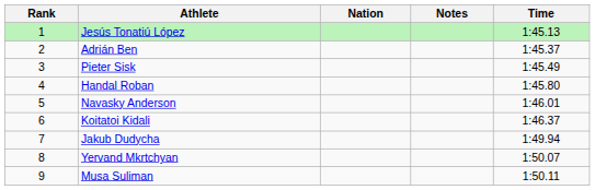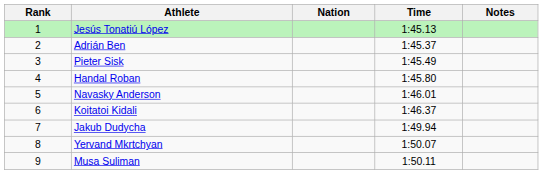 <table class="wikitable sortable" style="text-align:center;width: 65%;">
 <tr>
 <th>Rank</th>
 <th>Athlete</th>
 <th>Nation</th>
+<th>Time</th>
 <th>Notes</th>
-<th>Time</th>
 </tr>
 <tr bgcolor=#bbf3bb>
 <td>1</td>
 <td align=left><a href='#'>Jesús Tonatiú López</a></td>
 <td align=left></td>
+<td>1:45.13</td>
 <td></td>
-<td>1:45.13</td>
 </tr>
 <tr>
 <td>2</td>
 <td align=left><a href='#'>Adrián Ben</a></td>
 <td align=left></td>
+<td>1:45.37</td>
 <td></td>
-<td>1:45.37</td>
 </tr>
 <tr>
 <td>3</td>
 <td align=left><a href='#'>Pieter Sisk</a></td>
 <td align=left></td>
+<td>1:45.49</td>
 <td></td>
-<td>1:45.49</td>
 </tr>
 <tr>
 <td>4</td>
 <td align=left><a href='#'>Handal Roban</a></td>
 <td align=left></td>
+<td>1:45.80</td>
 <td></td>
-<td>1:45.80</td>
 </tr>
 <tr>
 <td>5</td>
 <td align=left><a href='#'>Navasky Anderson</a></td>
 <td align=left></td>
+<td>1:46.01</td>
 <td></td>
-<td>1:46.01</td>
 </tr>
 <tr>
 <td>6</td>
 <td align=left><a href='#'>Koitatoi Kidali</a></td>
 <td align=left></td>
+<td>1:46.37</td>
 <td></td>
-<td>1:46.37</td>
 </tr>
 <tr>
 <td>7</td>
 <td align=left><a href='#'>Jakub Dudycha</a></td>
 <td align=left></td>
+<td>1:49.94</td>
 <td></td>
-<td>1:49.94</td>
 </tr>
 <tr>
 <td>8</td>
 <td align=left><a href='#'>Yervand Mkrtchyan</a></td>
 <td align=left></td>
+<td>1:50.07</td>
 <td></td>
-<td>1:50.07</td>
 </tr>
 <tr>
 <td>9</td>
 <td align=left><a href='#'>Musa Suliman</a></td>
 <td align=left></td>
+<td>1:50.11</td>
 <td></td>
-<td>1:50.11</td>
 </tr>
 </table>
